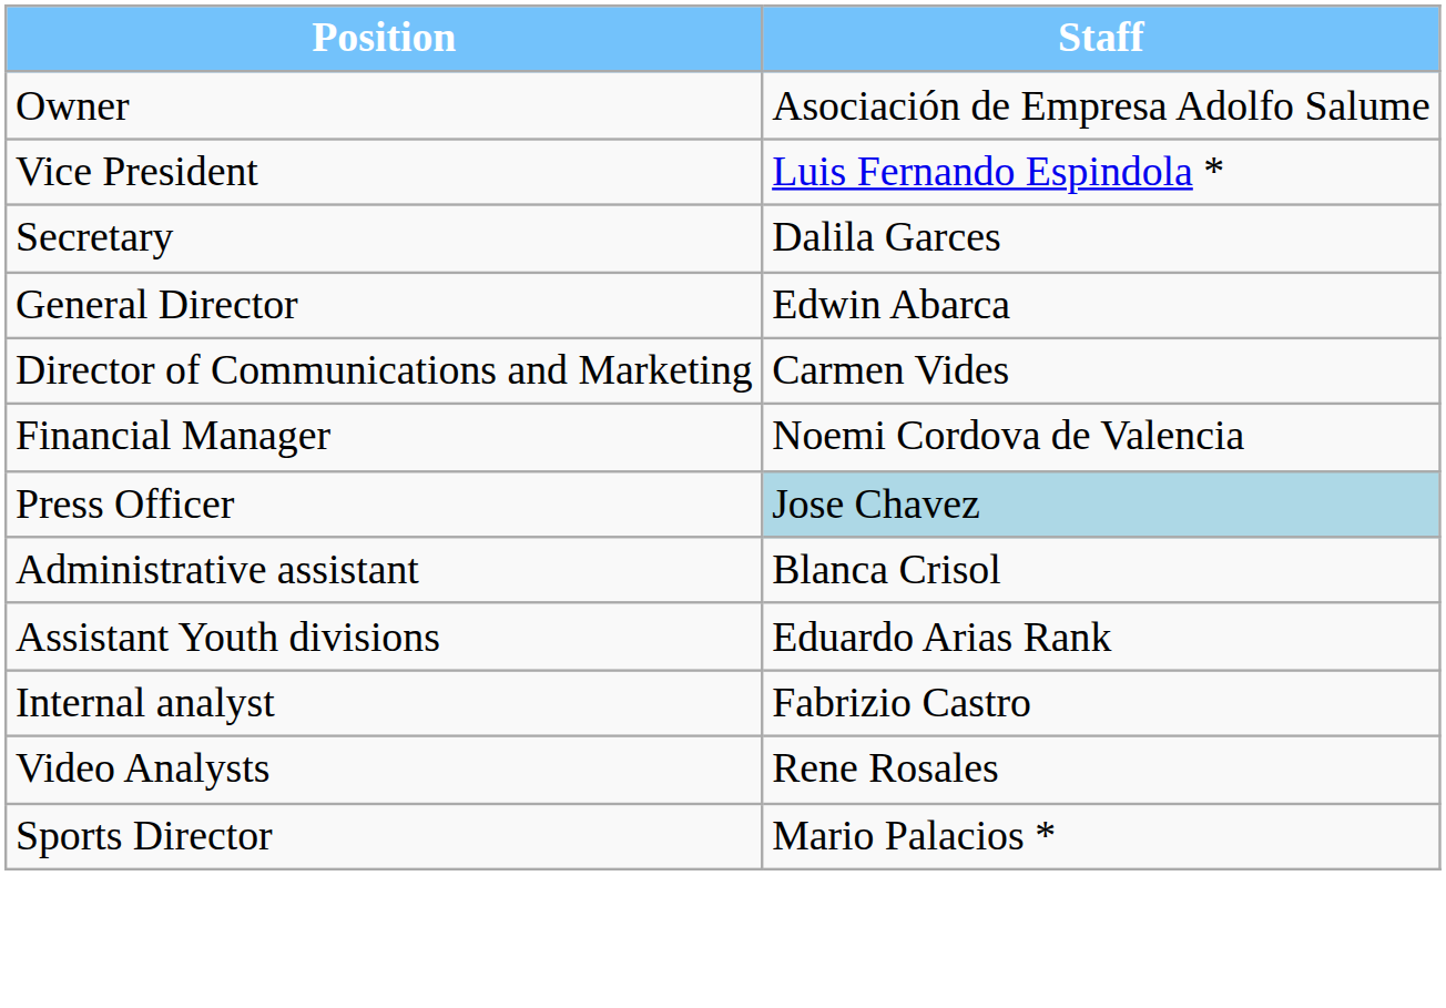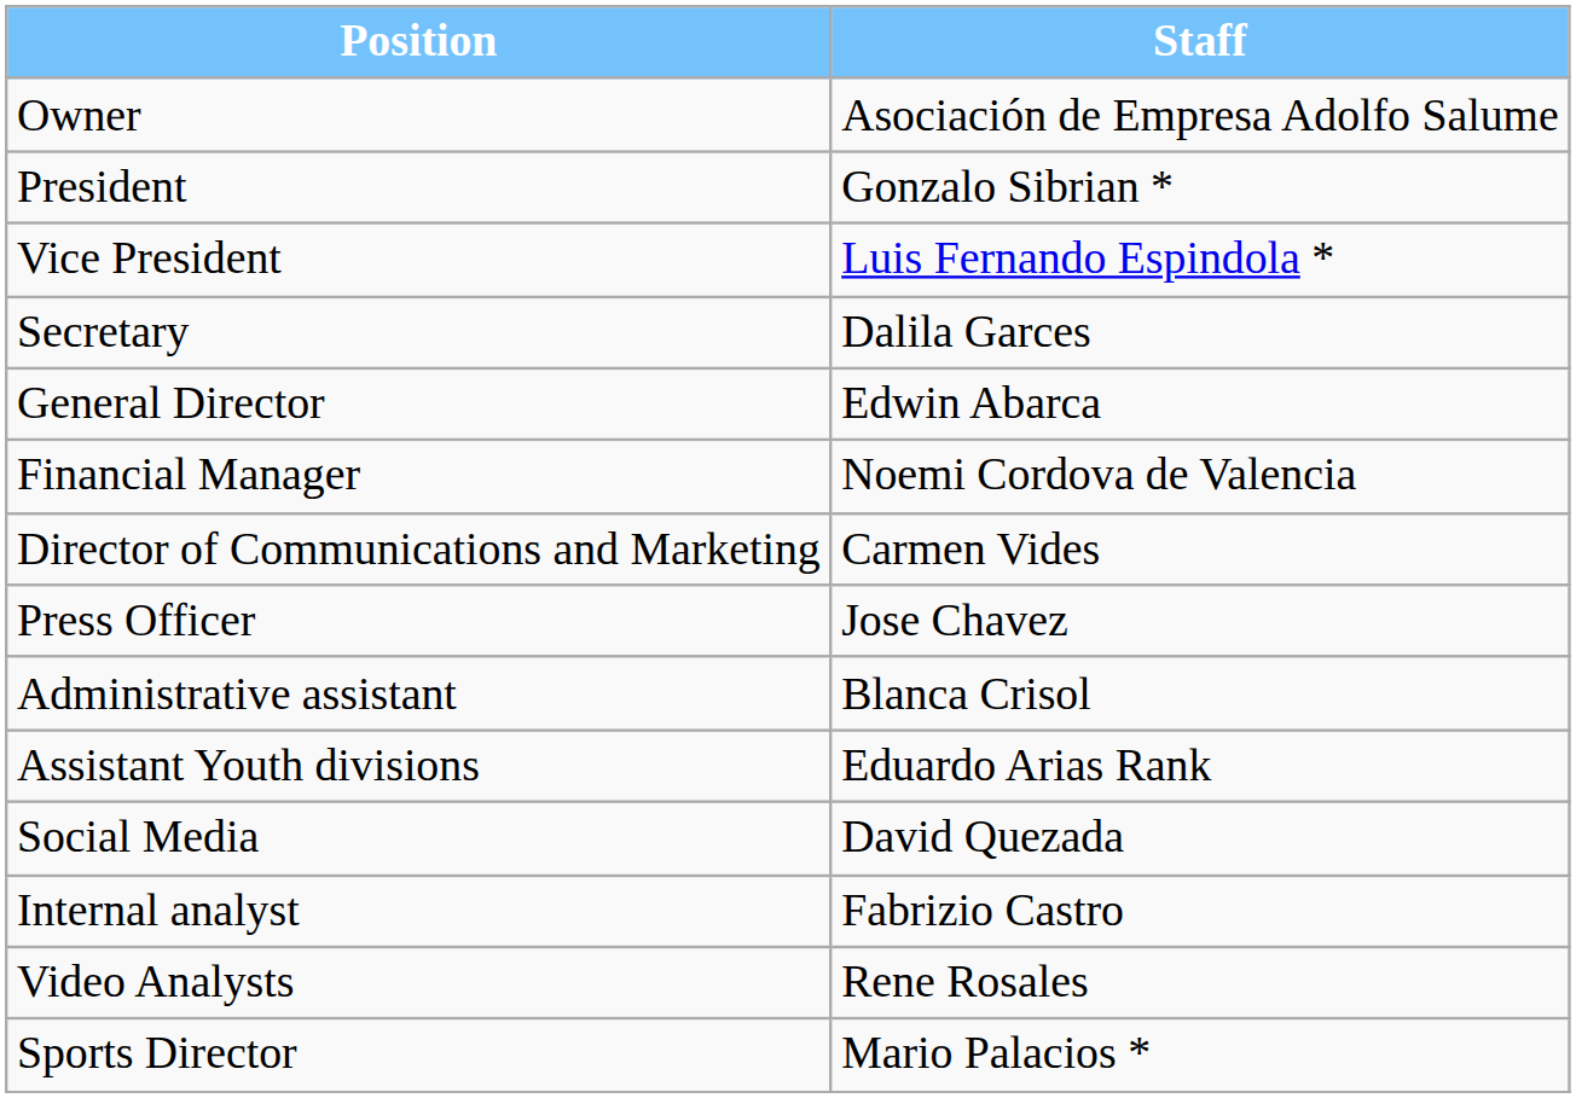 <table class="wikitable">
 <tr>
 <th style="color:White; background:#73C2FB;">Position</th>
 <th style="color:White; background:#73C2FB;">Staff</th>
 </tr>
 <tr>
 <td>Owner</td>
 <td> Asociación de Empresa Adolfo Salume</td>
+</tr>
+<tr>
+<td>President</td>
+<td> Gonzalo Sibrian *</td>
 </tr>
 <tr>
 <td>Vice President</td>
 <td> <a href='#'>Luis Fernando Espindola</a> *</td>
 </tr>
 <tr>
 <td>Secretary</td>
 <td> Dalila Garces</td>
 </tr>
 <tr>
 <td>General Director</td>
 <td> Edwin Abarca</td>
 </tr>
 <tr>
+<td>Financial Manager</td>
+<td> Noemi Cordova de Valencia</td>
+</tr>
+<tr>
 <td>Director of Communications and Marketing</td>
 <td> Carmen Vides</td>
 </tr>
 <tr>
-<td>Financial Manager</td>
-<td> Noemi Cordova de Valencia</td>
-</tr>
-<tr>
 <td>Press Officer</td>
-<td style="background: lightblue;"> Jose Chavez</td>
+<td> Jose Chavez</td>
 </tr>
 <tr>
 <td>Administrative assistant</td>
 <td> Blanca Crisol</td>
 </tr>
 <tr>
 <td>Assistant Youth divisions</td>
 <td> Eduardo Arias Rank</td>
+</tr>
+<tr>
+<td>Social Media</td>
+<td> David Quezada</td>
 </tr>
 <tr>
 <td>Internal analyst</td>
 <td> Fabrizio Castro</td>
 </tr>
 <tr>
 <td>Video Analysts</td>
 <td> Rene Rosales</td>
 </tr>
 <tr>
 <td>Sports Director</td>
 <td> Mario Palacios *</td>
 </tr>
 <tr>
 </tr>
 </table>
